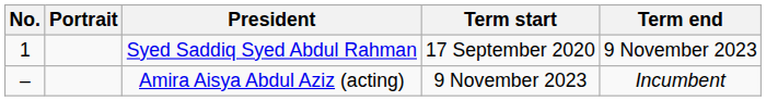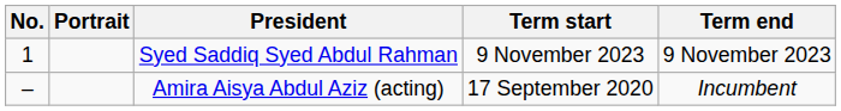 <table class="wikitable" style="text-align: center;">
 <tr>
 <th>No.</th>
 <th>Portrait</th>
 <th>President</th>
 <th>Term start</th>
 <th>Term end</th>
 </tr>
 <tr>
 <td>1</td>
 <td></td>
 <td><a href='#'>Syed Saddiq Syed Abdul Rahman</a></td>
-<td>17 September 2020</td>
+<td>9 November 2023</td>
 <td>9 November 2023</td>
 </tr>
 <tr>
 <td>–</td>
 <td></td>
 <td><a href='#'>Amira Aisya Abdul Aziz</a> (acting)</td>
-<td>9 November 2023</td>
+<td>17 September 2020</td>
 <td><em>Incumbent</em></td>
 </tr>
 </table>
